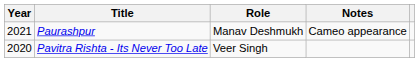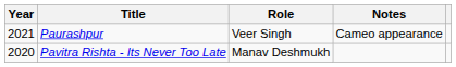 <table class="wikitable sortable plainrowheaders">
 <tr>
 <th scope="col">Year</th>
 <th scope="col">Title</th>
 <th scope="col">Role</th>
 <th scope="col" class="unsortable">Notes</th>
 <th scope="col" class="unsortable"></th>
 </tr>
 <tr>
 <td>2021</td>
 <td><em><a href='#'>Paurashpur</a></em></td>
-<td>Manav Deshmukh</td>
+<td>Veer Singh</td>
 <td>Cameo appearance</td>
 <td style="text-align:center;"></td>
 </tr>
 <tr>
 <td>2020</td>
 <td><em><a href='#'>Pavitra Rishta - Its Never Too Late</a></em></td>
-<td>Veer Singh</td>
+<td>Manav Deshmukh</td>
 <td></td>
 <td style="text-align:center;"></td>
 </tr>
 </table>
